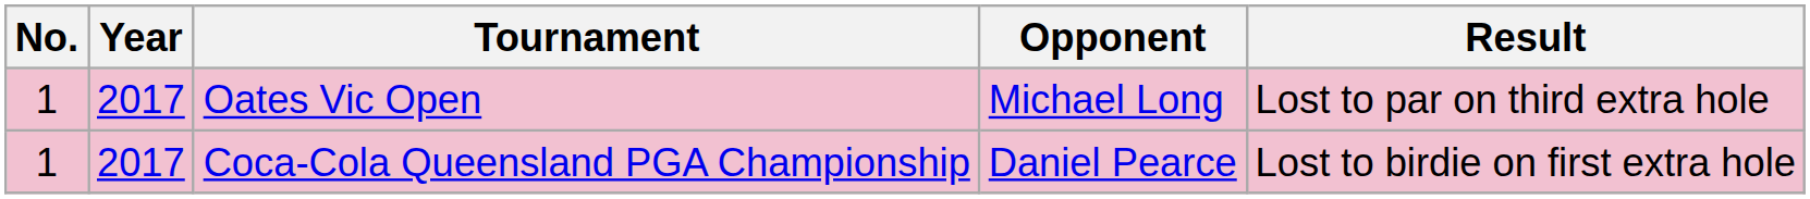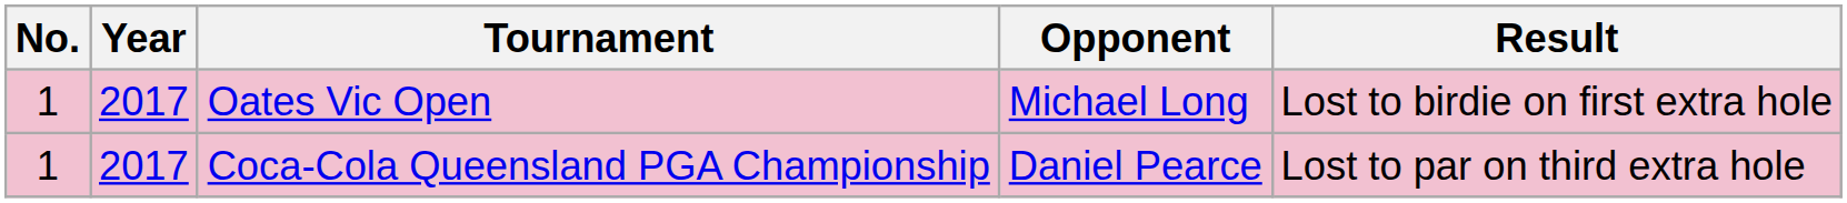 <table class="wikitable" style="font-size:95%;">
 <tr>
 <th>No.</th>
 <th>Year</th>
 <th>Tournament</th>
 <th>Opponent</th>
 <th>Result</th>
 </tr>
 <tr style="background:#F2C1D1;">
 <td align=center>1</td>
 <td><a href='#'>2017</a></td>
 <td><a href='#'>Oates Vic Open</a></td>
 <td> <a href='#'>Michael Long</a></td>
-<td>Lost to par on third extra hole</td>
+<td>Lost to birdie on first extra hole</td>
 </tr>
 <tr style="background:#F2C1D1;">
 <td align=center>1</td>
 <td><a href='#'>2017</a></td>
 <td><a href='#'>Coca-Cola Queensland PGA Championship</a></td>
 <td> <a href='#'>Daniel Pearce</a></td>
-<td>Lost to birdie on first extra hole</td>
+<td>Lost to par on third extra hole</td>
 </tr>
 </table>
